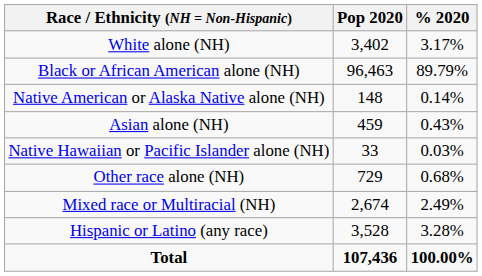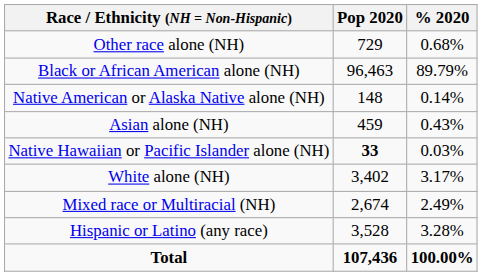 <table class="wikitable" style="text-align:center;">
 <tr>
 <th>Race / Ethnicity <small>(<em>NH = Non-Hispanic</em>)</small></th>
 <th>Pop 2020</th>
 <th>% 2020</th>
 </tr>
 <tr>
-<td><a href='#'>White</a> alone (NH)</td>
-<td>3,402</td>
-<td>3.17%</td>
+<td><a href='#'>Other race</a> alone (NH)</td>
+<td>729</td>
+<td>0.68%</td>
 </tr>
 <tr>
 <td><a href='#'>Black or African American</a> alone (NH)</td>
 <td>96,463</td>
 <td>89.79%</td>
 </tr>
 <tr>
 <td><a href='#'>Native American</a> or <a href='#'>Alaska Native</a> alone (NH)</td>
 <td>148</td>
 <td>0.14%</td>
 </tr>
 <tr>
 <td><a href='#'>Asian</a> alone (NH)</td>
 <td>459</td>
 <td>0.43%</td>
 </tr>
 <tr>
 <td><a href='#'>Native Hawaiian</a> or <a href='#'>Pacific Islander</a> alone (NH)</td>
-<td>33</td>
+<td><strong>33</strong></td>
 <td>0.03%</td>
 </tr>
 <tr>
-<td><a href='#'>Other race</a> alone (NH)</td>
-<td>729</td>
-<td>0.68%</td>
+<td><a href='#'>White</a> alone (NH)</td>
+<td>3,402</td>
+<td>3.17%</td>
 </tr>
 <tr>
 <td><a href='#'>Mixed race or Multiracial</a> (NH)</td>
 <td>2,674</td>
 <td>2.49%</td>
 </tr>
 <tr>
 <td><a href='#'>Hispanic or Latino</a> (any race)</td>
 <td>3,528</td>
 <td>3.28%</td>
 </tr>
 <tr>
 <td><strong>Total</strong></td>
 <td><strong>107,436</strong></td>
 <td><strong>100.00%</strong></td>
 </tr>
 </table>
